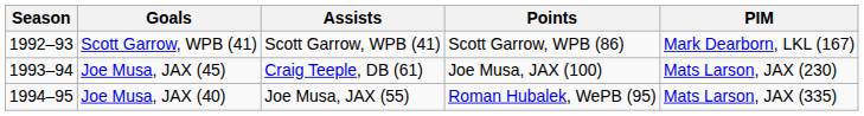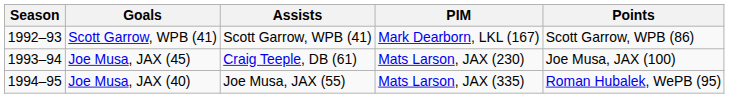 <table class="wikitable">
 <tr>
 <th>Season</th>
 <th>Goals</th>
 <th>Assists</th>
+<th>PIM</th>
 <th>Points</th>
-<th>PIM</th>
 </tr>
 <tr>
 <td>1992–93</td>
 <td><a href='#'>Scott Garrow</a>, WPB (41)</td>
 <td>Scott Garrow, WPB (41)</td>
+<td><a href='#'>Mark Dearborn</a>, LKL (167)</td>
 <td>Scott Garrow, WPB (86)</td>
-<td><a href='#'>Mark Dearborn</a>, LKL (167)</td>
 </tr>
 <tr>
 <td>1993–94</td>
 <td><a href='#'>Joe Musa</a>, JAX (45)</td>
 <td><a href='#'>Craig Teeple</a>, DB (61)</td>
+<td><a href='#'>Mats Larson</a>, JAX (230)</td>
 <td>Joe Musa, JAX (100)</td>
-<td><a href='#'>Mats Larson</a>, JAX (230)</td>
 </tr>
 <tr>
 <td>1994–95</td>
 <td><a href='#'>Joe Musa</a>, JAX (40)</td>
 <td>Joe Musa, JAX (55)</td>
+<td><a href='#'>Mats Larson</a>, JAX (335)</td>
 <td><a href='#'>Roman Hubalek</a>, WePB (95)</td>
-<td><a href='#'>Mats Larson</a>, JAX (335)</td>
 </tr>
 </table>
